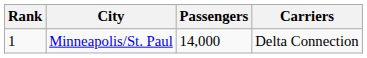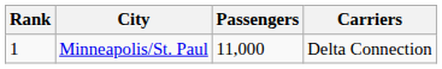 <table class= "wikitable" style="font-size: 95%" width= align=>
 <tr>
 <th>Rank</th>
 <th>City</th>
 <th>Passengers</th>
 <th>Carriers</th>
 </tr>
 <tr>
 <td>1</td>
 <td><a href='#'>Minneapolis/St. Paul</a></td>
-<td>14,000</td>
+<td>11,000</td>
 <td>Delta Connection</td>
 </tr>
 </table>
